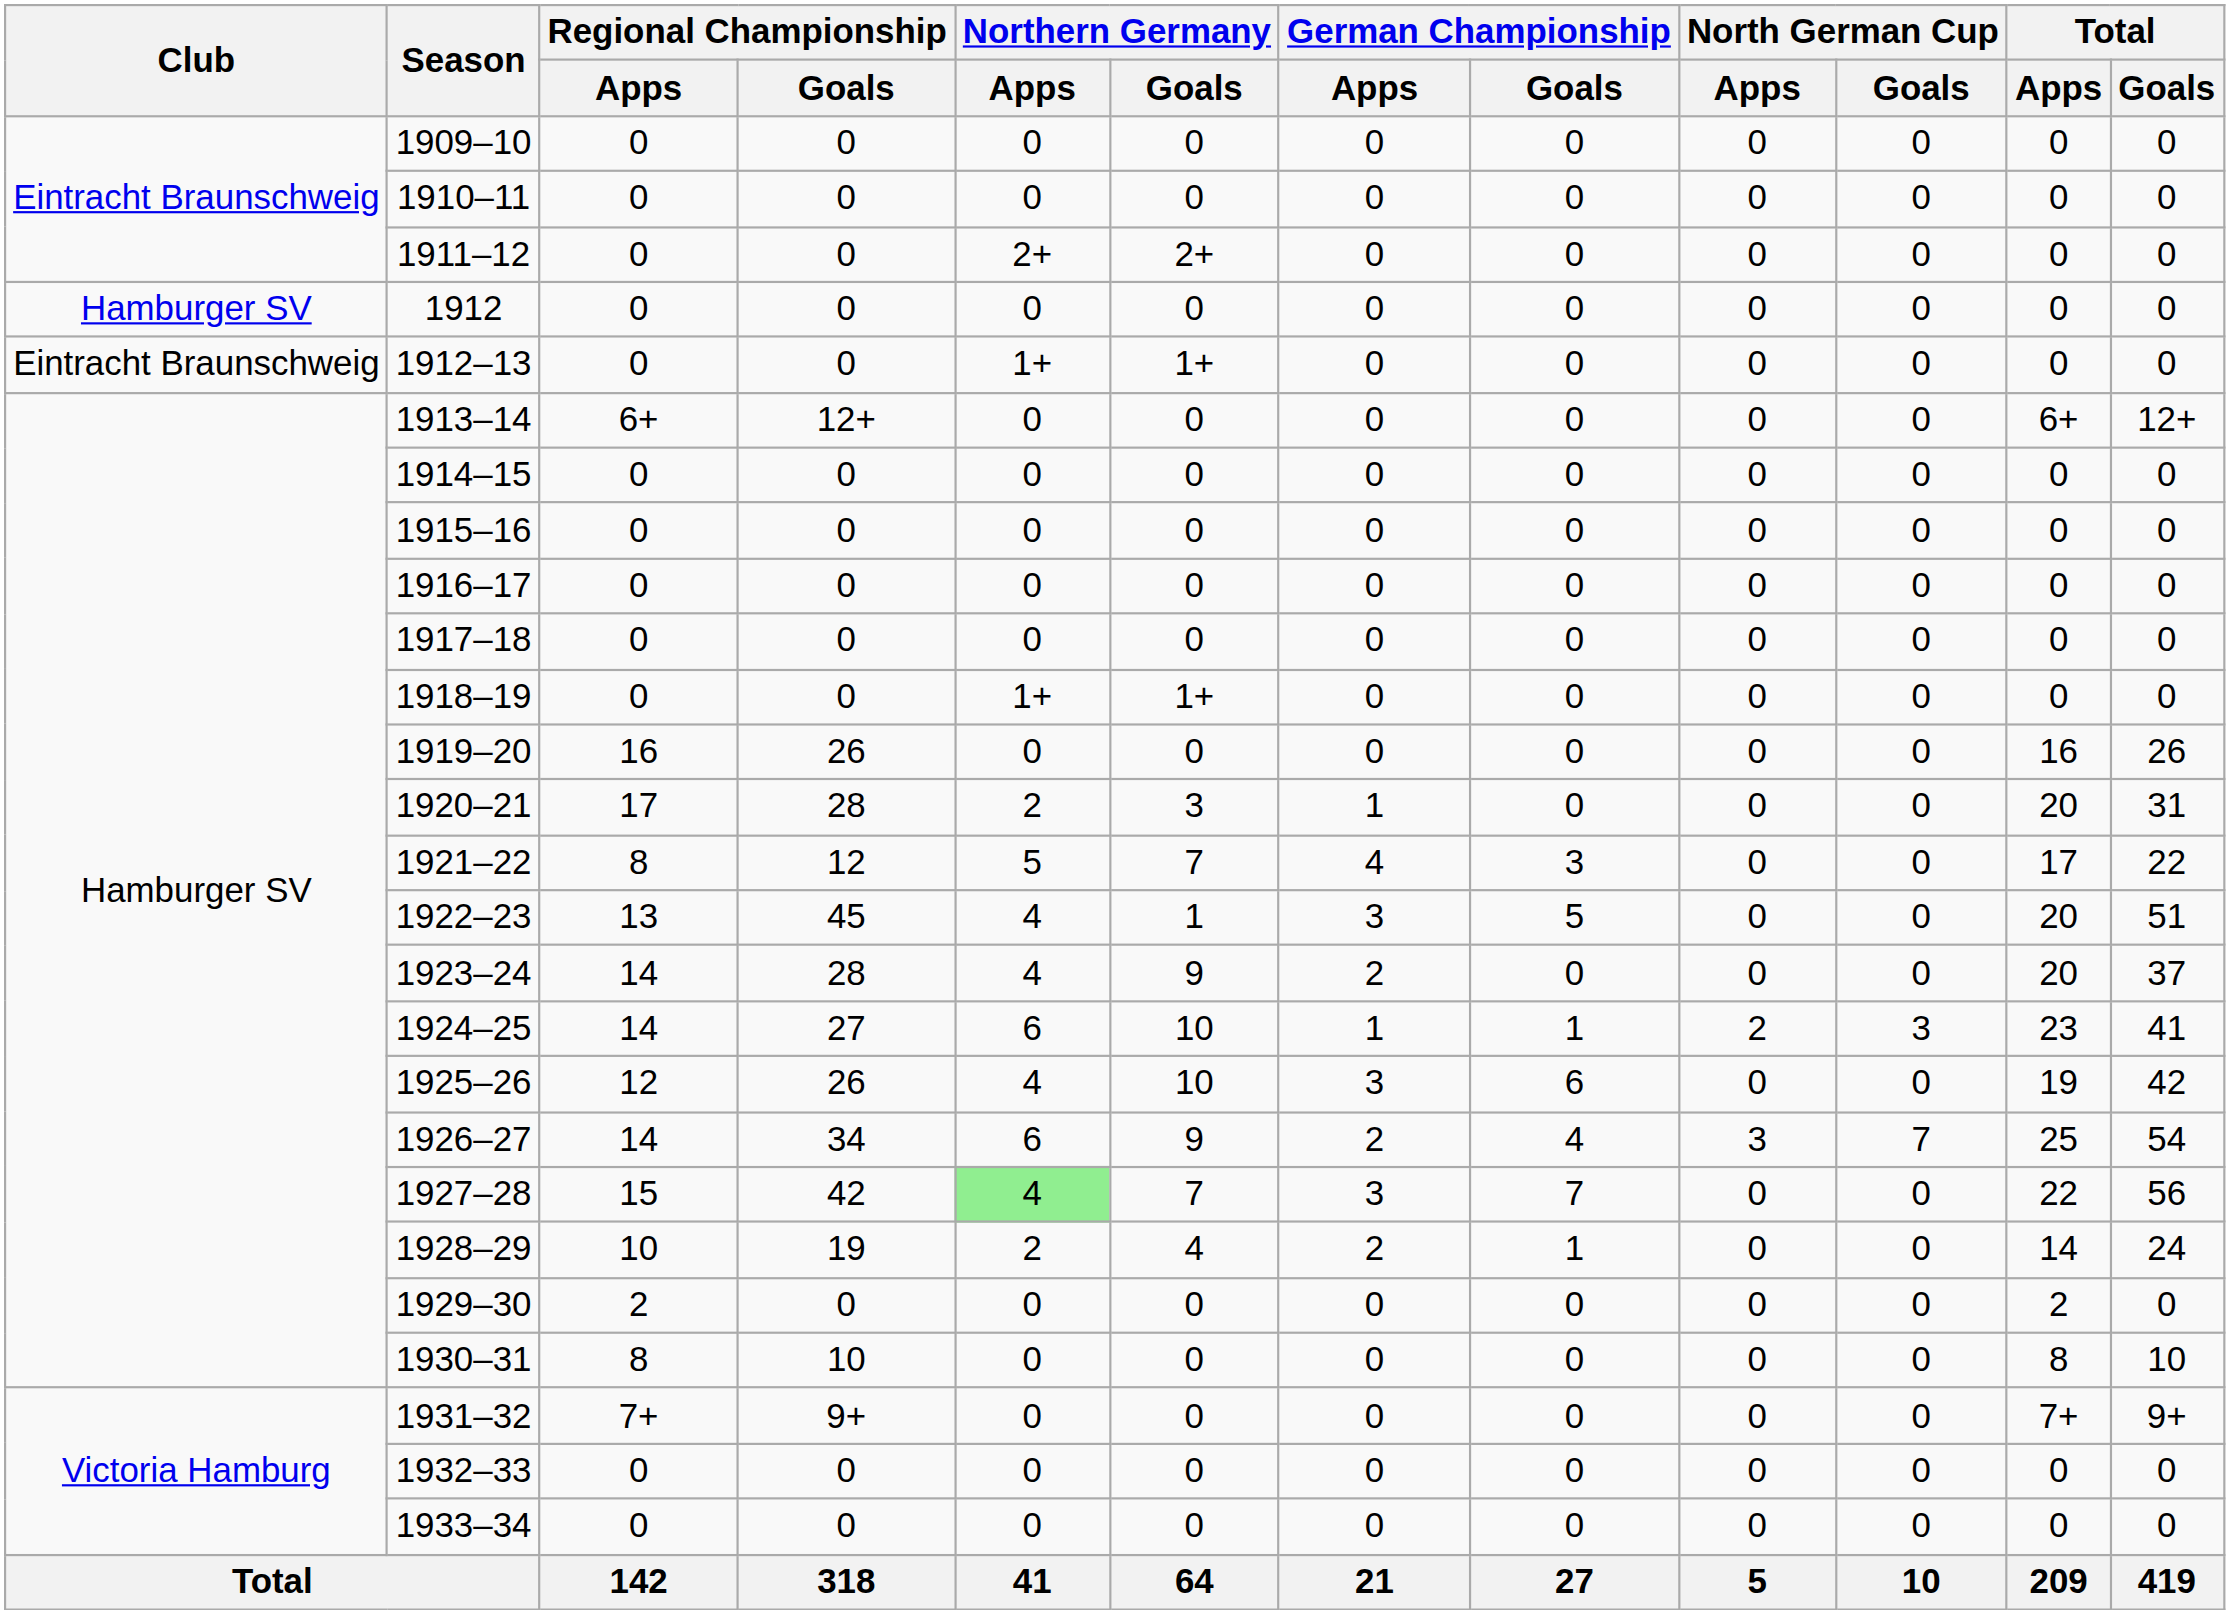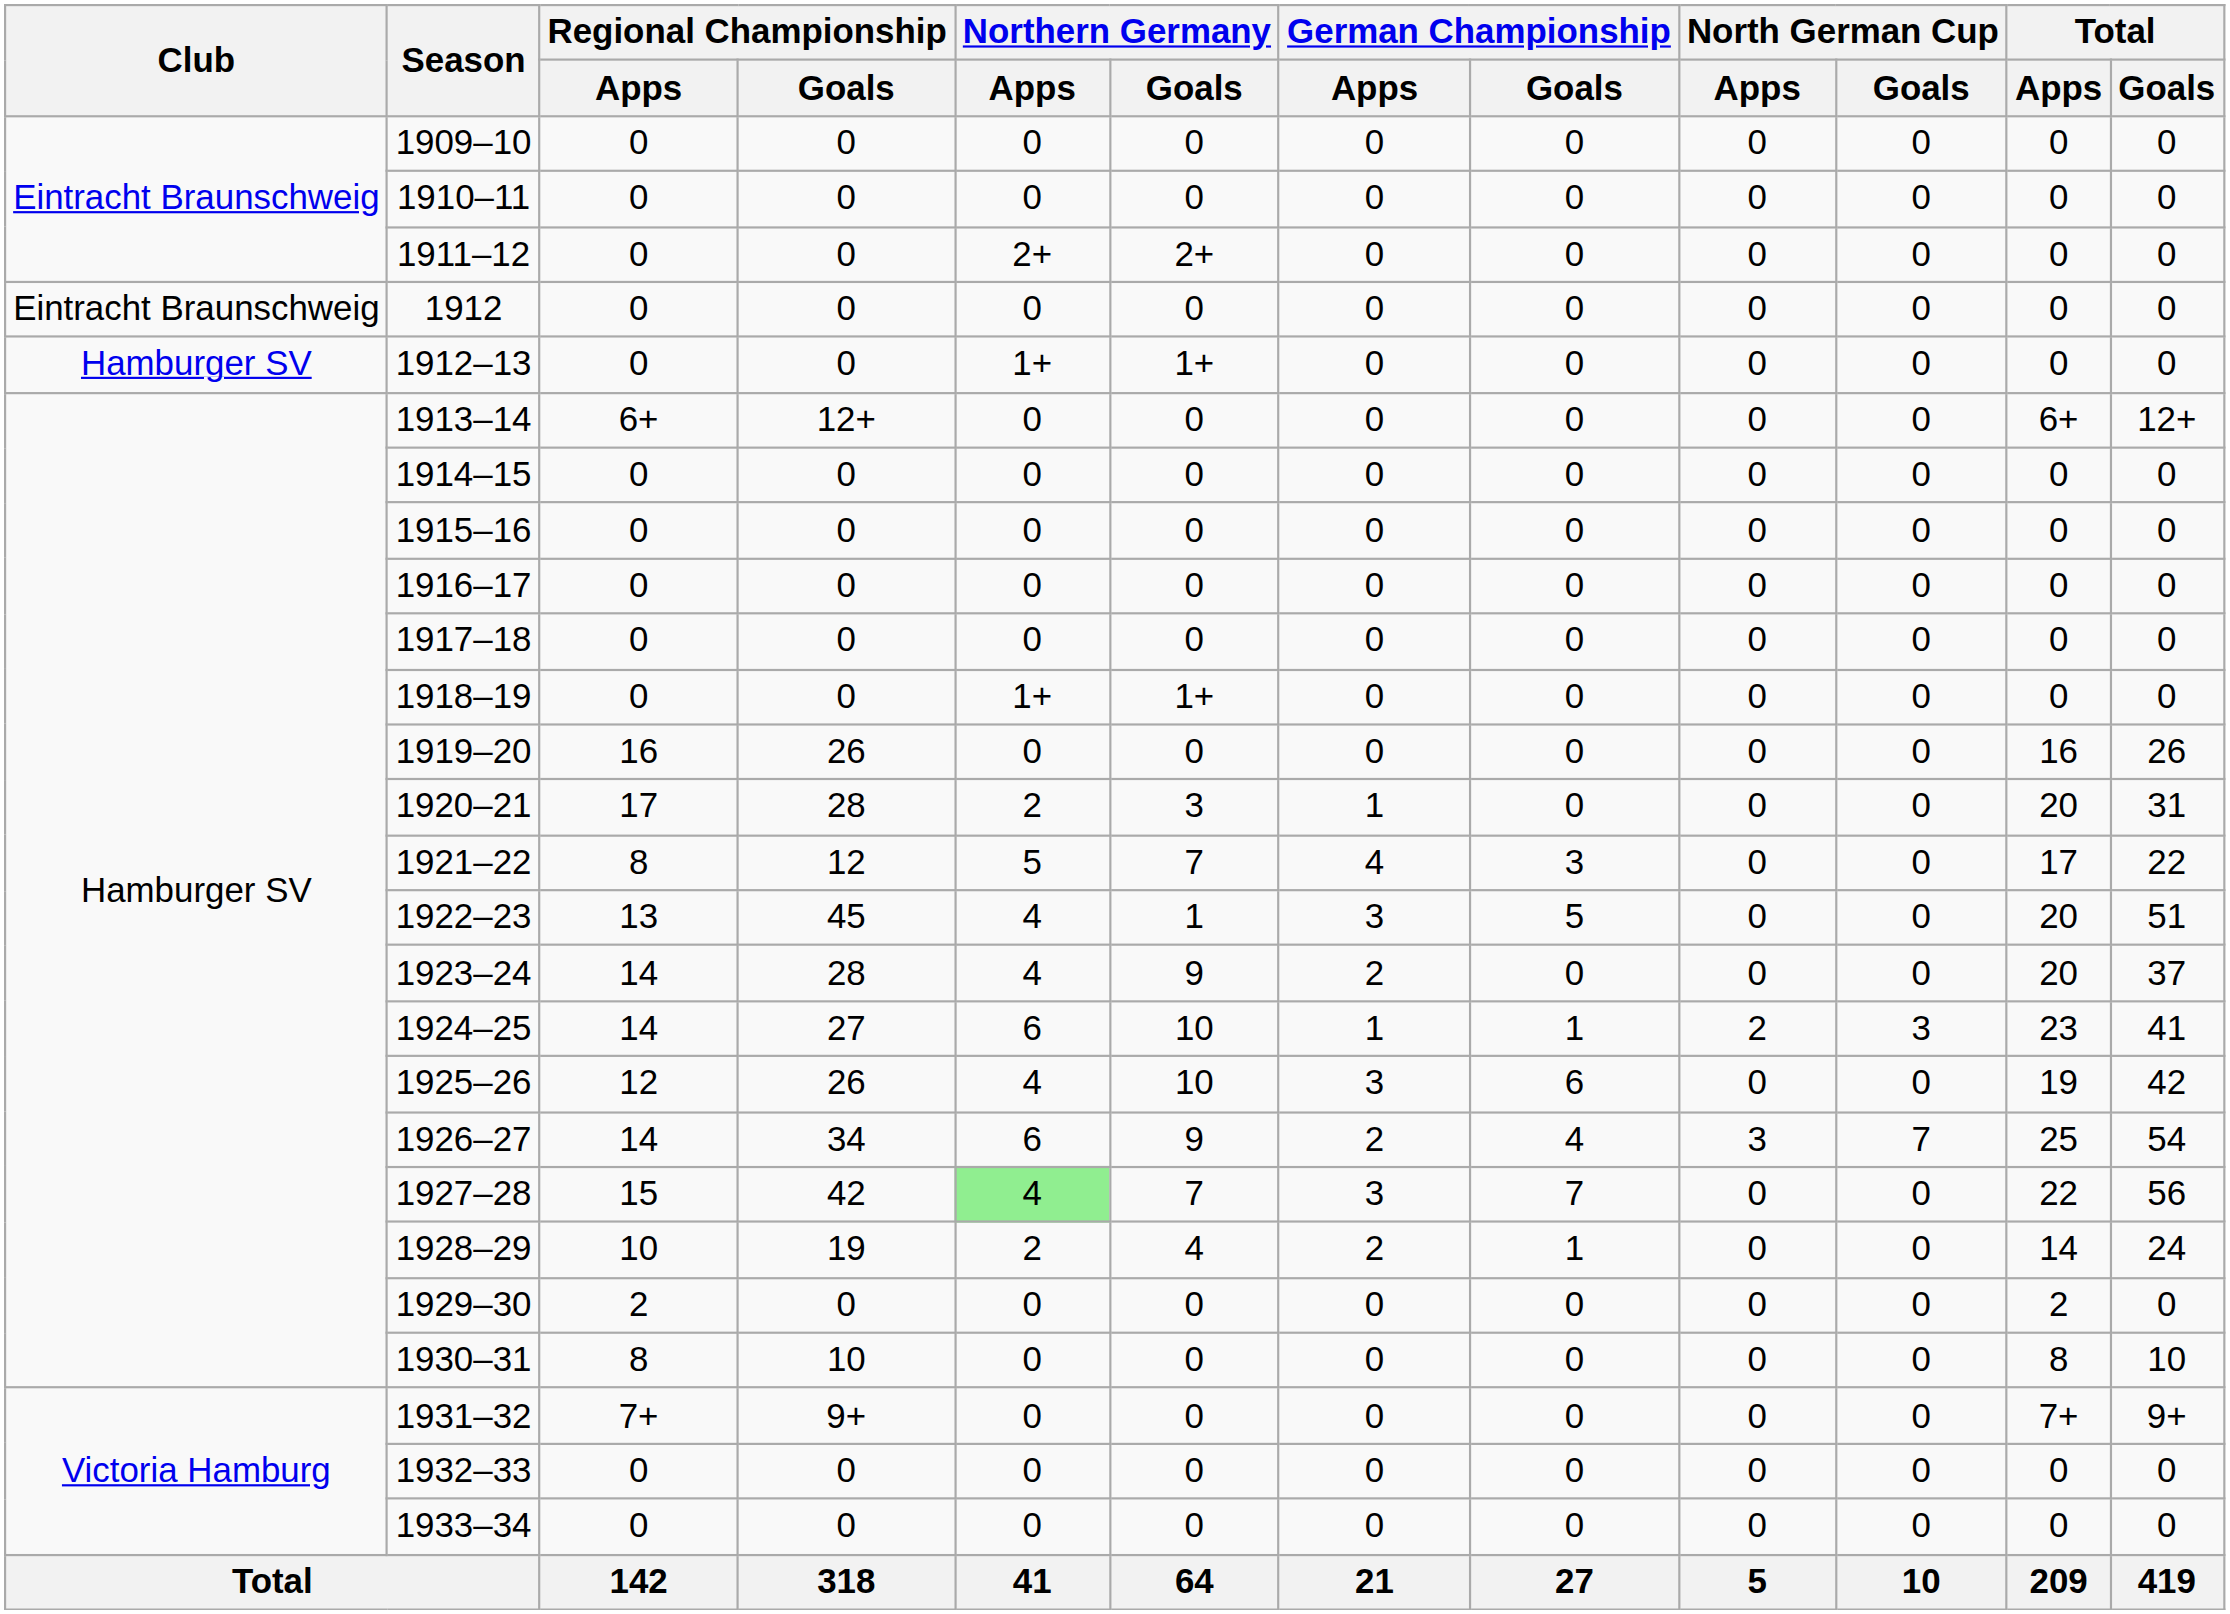 <table class="wikitable" style="font-size:100%; text-align: center;">
 <tr>
 <th rowspan="2">Club</th>
 <th rowspan="2">Season</th>
 <th colspan="2">Regional Championship</th>
 <th colspan="2"><a href='#'>Northern Germany</a></th>
 <th colspan="2"><a href='#'>German Championship</a></th>
 <th colspan="2">North German Cup</th>
 <th colspan="2">Total</th>
 </tr>
 <tr>
 <th>Apps</th>
 <th>Goals</th>
 <th>Apps</th>
 <th>Goals</th>
 <th>Apps</th>
 <th>Goals</th>
 <th>Apps</th>
 <th>Goals</th>
 <th>Apps</th>
 <th>Goals</th>
 </tr>
 <tr>
 <td rowspan="3"><a href='#'>Eintracht Braunschweig</a></td>
 <td>1909–10</td>
 <td>0</td>
 <td>0</td>
 <td>0</td>
 <td>0</td>
 <td>0</td>
 <td>0</td>
 <td>0</td>
 <td>0</td>
 <td>0</td>
 <td>0</td>
 </tr>
 <tr>
 <td>1910–11</td>
 <td>0</td>
 <td>0</td>
 <td>0</td>
 <td>0</td>
 <td>0</td>
 <td>0</td>
 <td>0</td>
 <td>0</td>
 <td>0</td>
 <td>0</td>
 </tr>
 <tr>
 <td>1911–12</td>
 <td>0</td>
 <td>0</td>
 <td>2+</td>
 <td>2+</td>
 <td>0</td>
 <td>0</td>
 <td>0</td>
 <td>0</td>
 <td>0</td>
 <td>0</td>
 </tr>
 <tr>
-<td><a href='#'>Hamburger SV</a></td>
+<td>Eintracht Braunschweig</td>
 <td>1912</td>
 <td>0</td>
 <td>0</td>
 <td>0</td>
 <td>0</td>
 <td>0</td>
 <td>0</td>
 <td>0</td>
 <td>0</td>
 <td>0</td>
 <td>0</td>
 </tr>
 <tr>
-<td>Eintracht Braunschweig</td>
+<td><a href='#'>Hamburger SV</a></td>
 <td>1912–13</td>
 <td>0</td>
 <td>0</td>
 <td>1+</td>
 <td>1+</td>
 <td>0</td>
 <td>0</td>
 <td>0</td>
 <td>0</td>
 <td>0</td>
 <td>0</td>
 </tr>
 <tr>
 <td rowspan="18">Hamburger SV</td>
 <td>1913–14</td>
 <td>6+</td>
 <td>12+</td>
 <td>0</td>
 <td>0</td>
 <td>0</td>
 <td>0</td>
 <td>0</td>
 <td>0</td>
 <td>6+</td>
 <td>12+</td>
 </tr>
 <tr>
 <td>1914–15</td>
 <td>0</td>
 <td>0</td>
 <td>0</td>
 <td>0</td>
 <td>0</td>
 <td>0</td>
 <td>0</td>
 <td>0</td>
 <td>0</td>
 <td>0</td>
 </tr>
 <tr>
 <td>1915–16</td>
 <td>0</td>
 <td>0</td>
 <td>0</td>
 <td>0</td>
 <td>0</td>
 <td>0</td>
 <td>0</td>
 <td>0</td>
 <td>0</td>
 <td>0</td>
 </tr>
 <tr>
 <td>1916–17</td>
 <td>0</td>
 <td>0</td>
 <td>0</td>
 <td>0</td>
 <td>0</td>
 <td>0</td>
 <td>0</td>
 <td>0</td>
 <td>0</td>
 <td>0</td>
 </tr>
 <tr>
 <td>1917–18</td>
 <td>0</td>
 <td>0</td>
 <td>0</td>
 <td>0</td>
 <td>0</td>
 <td>0</td>
 <td>0</td>
 <td>0</td>
 <td>0</td>
 <td>0</td>
 </tr>
 <tr>
 <td>1918–19</td>
 <td>0</td>
 <td>0</td>
 <td>1+</td>
 <td>1+</td>
 <td>0</td>
 <td>0</td>
 <td>0</td>
 <td>0</td>
 <td>0</td>
 <td>0</td>
 </tr>
 <tr>
 <td>1919–20</td>
 <td>16</td>
 <td>26</td>
 <td>0</td>
 <td>0</td>
 <td>0</td>
 <td>0</td>
 <td>0</td>
 <td>0</td>
 <td>16</td>
 <td>26</td>
 </tr>
 <tr>
 <td>1920–21</td>
 <td>17</td>
 <td>28</td>
 <td>2</td>
 <td>3</td>
 <td>1</td>
 <td>0</td>
 <td>0</td>
 <td>0</td>
 <td>20</td>
 <td>31</td>
 </tr>
 <tr>
 <td>1921–22</td>
 <td>8</td>
 <td>12</td>
 <td>5</td>
 <td>7</td>
 <td>4</td>
 <td>3</td>
 <td>0</td>
 <td>0</td>
 <td>17</td>
 <td>22</td>
 </tr>
 <tr>
 <td>1922–23</td>
 <td>13</td>
 <td>45</td>
 <td>4</td>
 <td>1</td>
 <td>3</td>
 <td>5</td>
 <td>0</td>
 <td>0</td>
 <td>20</td>
 <td>51</td>
 </tr>
 <tr>
 <td>1923–24</td>
 <td>14</td>
 <td>28</td>
 <td>4</td>
 <td>9</td>
 <td>2</td>
 <td>0</td>
 <td>0</td>
 <td>0</td>
 <td>20</td>
 <td>37</td>
 </tr>
 <tr>
 <td>1924–25</td>
 <td>14</td>
 <td>27</td>
 <td>6</td>
 <td>10</td>
 <td>1</td>
 <td>1</td>
 <td>2</td>
 <td>3</td>
 <td>23</td>
 <td>41</td>
 </tr>
 <tr>
 <td>1925–26</td>
 <td>12</td>
 <td>26</td>
 <td>4</td>
 <td>10</td>
 <td>3</td>
 <td>6</td>
 <td>0</td>
 <td>0</td>
 <td>19</td>
 <td>42</td>
 </tr>
 <tr>
 <td>1926–27</td>
 <td>14</td>
 <td>34</td>
 <td>6</td>
 <td>9</td>
 <td>2</td>
 <td>4</td>
 <td>3</td>
 <td>7</td>
 <td>25</td>
 <td>54</td>
 </tr>
 <tr>
 <td>1927–28</td>
 <td>15</td>
 <td>42</td>
 <td style="background: lightgreen;">4</td>
 <td>7</td>
 <td>3</td>
 <td>7</td>
 <td>0</td>
 <td>0</td>
 <td>22</td>
 <td>56</td>
 </tr>
 <tr>
 <td>1928–29</td>
 <td>10</td>
 <td>19</td>
 <td>2</td>
 <td>4</td>
 <td>2</td>
 <td>1</td>
 <td>0</td>
 <td>0</td>
 <td>14</td>
 <td>24</td>
 </tr>
 <tr>
 <td>1929–30</td>
 <td>2</td>
 <td>0</td>
 <td>0</td>
 <td>0</td>
 <td>0</td>
 <td>0</td>
 <td>0</td>
 <td>0</td>
 <td>2</td>
 <td>0</td>
 </tr>
 <tr>
 <td>1930–31</td>
 <td>8</td>
 <td>10</td>
 <td>0</td>
 <td>0</td>
 <td>0</td>
 <td>0</td>
 <td>0</td>
 <td>0</td>
 <td>8</td>
 <td>10</td>
 </tr>
 <tr>
 <td rowspan="3"><a href='#'>Victoria Hamburg</a></td>
 <td>1931–32</td>
 <td>7+</td>
 <td>9+</td>
 <td>0</td>
 <td>0</td>
 <td>0</td>
 <td>0</td>
 <td>0</td>
 <td>0</td>
 <td>7+</td>
 <td>9+</td>
 </tr>
 <tr>
 <td>1932–33</td>
 <td>0</td>
 <td>0</td>
 <td>0</td>
 <td>0</td>
 <td>0</td>
 <td>0</td>
 <td>0</td>
 <td>0</td>
 <td>0</td>
 <td>0</td>
 </tr>
 <tr>
 <td>1933–34</td>
 <td>0</td>
 <td>0</td>
 <td>0</td>
 <td>0</td>
 <td>0</td>
 <td>0</td>
 <td>0</td>
 <td>0</td>
 <td>0</td>
 <td>0</td>
 </tr>
 <tr>
 <th colspan="2">Total</th>
 <th>142</th>
 <th>318</th>
 <th>41</th>
 <th>64</th>
 <th>21</th>
 <th>27</th>
 <th>5</th>
 <th>10</th>
 <th>209</th>
 <th>419</th>
 </tr>
 </table>
